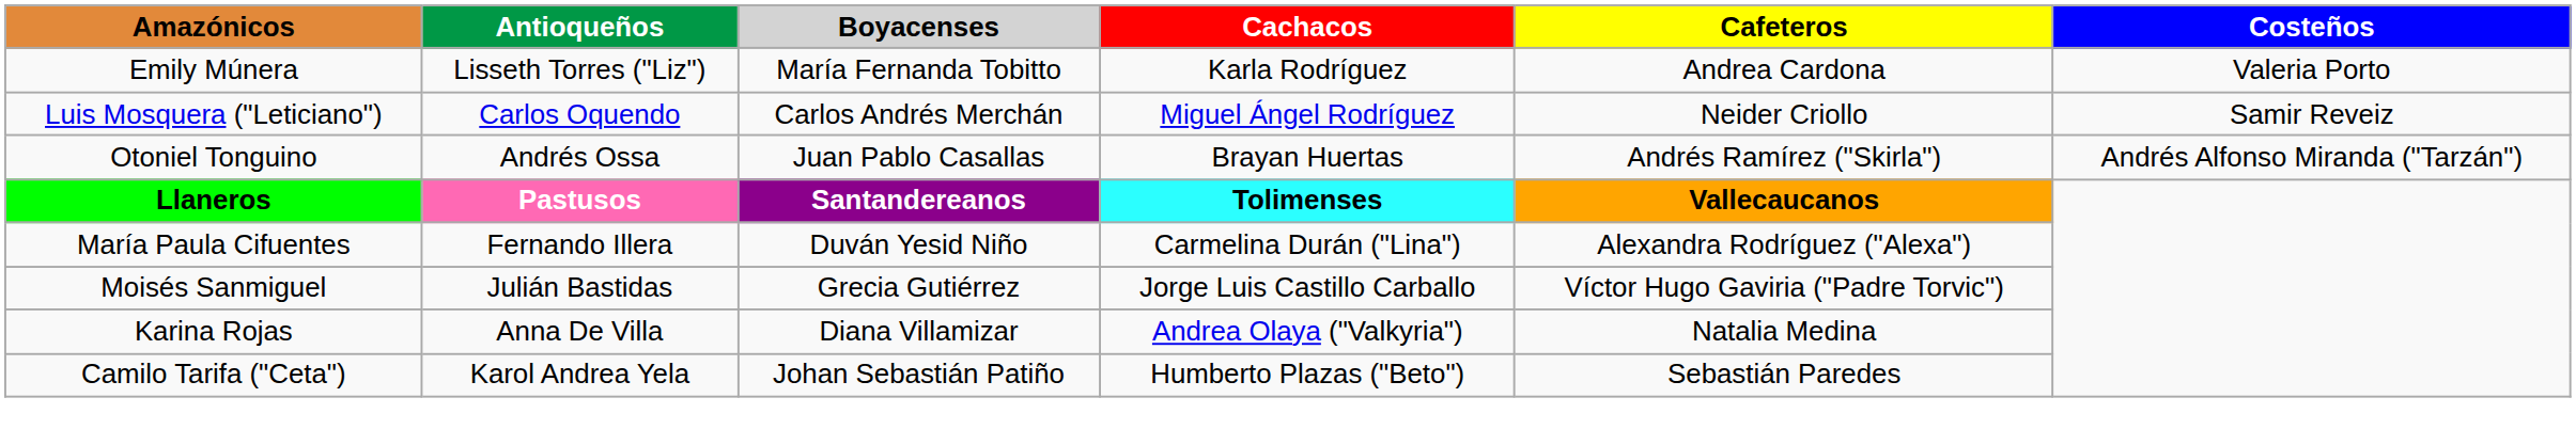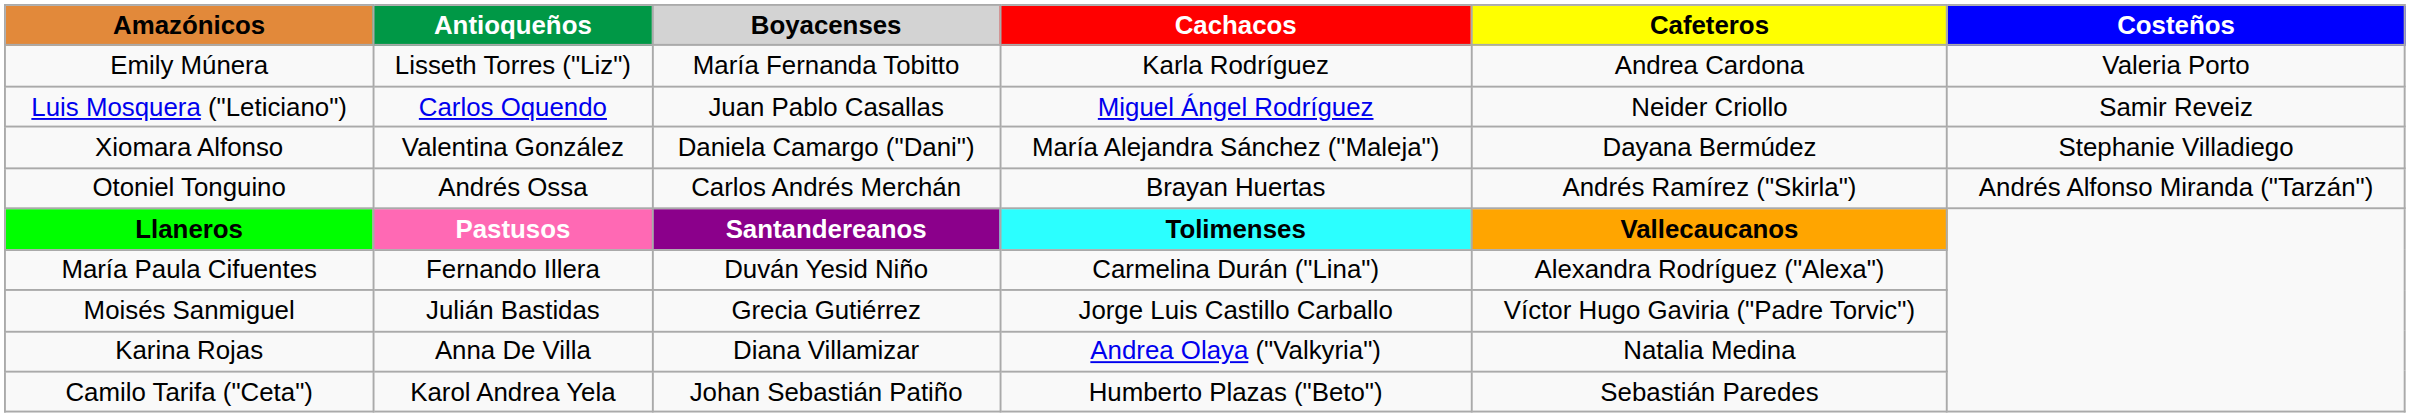 <table class="wikitable" style="width:100%; font-size:85%; text-align:center">
 <tr>
 <th style="background:#E2893A">Amazónicos</th>
 <th style="background:#009846; color:white">Antioqueños</th>
 <th style="background:lightgray">Boyacenses</th>
 <th style="background:red; color:white">Cachacos</th>
 <th style="background:yellow">Cafeteros</th>
 <th style="background:blue; color:white">Costeños</th>
 </tr>
 <tr>
 <td>Emily Múnera</td>
 <td>Lisseth Torres ("Liz")</td>
 <td>María Fernanda Tobitto</td>
 <td>Karla Rodríguez</td>
 <td>Andrea Cardona</td>
 <td>Valeria Porto</td>
 </tr>
 <tr>
 <td><a href='#'>Luis Mosquera</a> ("Leticiano")</td>
 <td><a href='#'>Carlos Oquendo</a></td>
-<td>Carlos Andrés Merchán</td>
+<td>Juan Pablo Casallas</td>
 <td><a href='#'>Miguel Ángel Rodríguez</a></td>
 <td>Neider Criollo</td>
 <td>Samir Reveiz</td>
 </tr>
 <tr>
+<td>Xiomara Alfonso</td>
+<td>Valentina González</td>
+<td>Daniela Camargo ("Dani")</td>
+<td>María Alejandra Sánchez ("Maleja")</td>
+<td>Dayana Bermúdez</td>
+<td>Stephanie Villadiego</td>
+</tr>
+<tr>
 <td>Otoniel Tonguino</td>
 <td>Andrés Ossa</td>
-<td>Juan Pablo Casallas</td>
+<td>Carlos Andrés Merchán</td>
 <td>Brayan Huertas</td>
 <td>Andrés Ramírez ("Skirla")</td>
 <td>Andrés Alfonso Miranda ("Tarzán")</td>
 </tr>
 <tr>
 <th style="background:Lime">Llaneros</th>
 <th style="background:#FF69B4; color:white">Pastusos</th>
 <th style="background:darkmagenta; color:white">Santandereanos</th>
 <th style="background:#2BFFFF">Tolimenses</th>
 <th style="background:orange">Vallecaucanos</th>
 </tr>
 <tr>
 <td>María Paula Cifuentes</td>
 <td>Fernando Illera</td>
 <td>Duván Yesid Niño</td>
 <td>Carmelina Durán ("Lina")</td>
 <td>Alexandra Rodríguez ("Alexa")</td>
 </tr>
 <tr>
 <td>Moisés Sanmiguel</td>
 <td>Julián Bastidas</td>
 <td>Grecia Gutiérrez</td>
 <td>Jorge Luis Castillo Carballo</td>
 <td>Víctor Hugo Gaviria ("Padre Torvic")</td>
 </tr>
 <tr>
 <td>Karina Rojas</td>
 <td>Anna De Villa</td>
 <td>Diana Villamizar</td>
 <td><a href='#'>Andrea Olaya</a> ("Valkyria")</td>
 <td>Natalia Medina</td>
 </tr>
 <tr>
 <td>Camilo Tarifa ("Ceta")</td>
 <td>Karol Andrea Yela</td>
 <td>Johan Sebastián Patiño</td>
 <td>Humberto Plazas ("Beto")</td>
 <td>Sebastián Paredes</td>
 </tr>
 </table>
